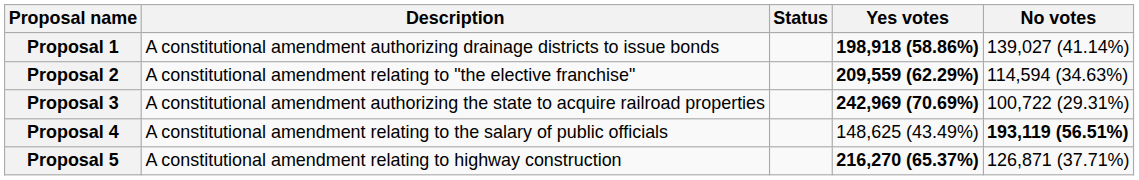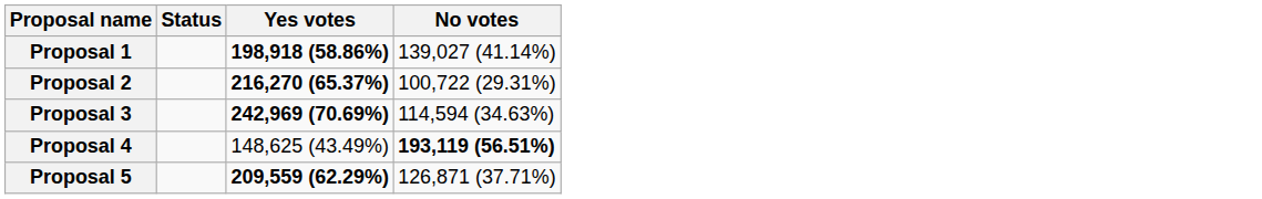 <table class="wikitable sortable plainrowheaders">
 <tr>
 <th scope="col">Proposal name</th>
-<th class="unsortable" scope="col">Description</th>
 <th scope="col">Status</th>
 <th scope="col">Yes votes</th>
 <th scope="col">No votes</th>
 </tr>
 <tr>
 <th scope="row">Proposal 1</th>
-<td>A constitutional amendment authorizing drainage districts to issue bonds</td>
 <td></td>
 <td><strong>198,918 (58.86%)</strong></td>
 <td>139,027 (41.14%)</td>
 </tr>
 <tr>
 <th scope="row">Proposal 2</th>
-<td>A constitutional amendment relating to "the elective franchise"</td>
 <td></td>
-<td><strong>209,559 (62.29%)</strong></td>
+<td><strong>216,270 (65.37%)</strong></td>
+<td>100,722 (29.31%)</td>
+</tr>
+<tr>
+<th scope="row">Proposal 3</th>
+<td></td>
+<td><strong>242,969 (70.69%)</strong></td>
 <td>114,594 (34.63%)</td>
 </tr>
 <tr>
-<th scope="row">Proposal 3</th>
-<td>A constitutional amendment authorizing the state to acquire railroad properties</td>
-<td></td>
-<td><strong>242,969 (70.69%)</strong></td>
-<td>100,722 (29.31%)</td>
-</tr>
-<tr>
 <th scope="row">Proposal 4</th>
-<td>A constitutional amendment relating to the salary of public officials</td>
 <td></td>
 <td>148,625 (43.49%)</td>
 <td><strong>193,119 (56.51%)</strong></td>
 </tr>
 <tr>
 <th scope="row">Proposal 5</th>
-<td>A constitutional amendment relating to highway construction</td>
 <td></td>
-<td><strong>216,270 (65.37%)</strong></td>
+<td><strong>209,559 (62.29%)</strong></td>
 <td>126,871 (37.71%)</td>
 </tr>
 </table>
